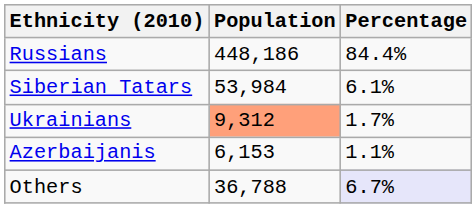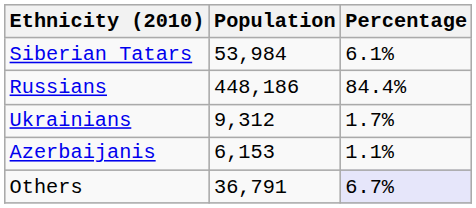 <table class="wikitable">
 <tr>
 <th>Ethnicity (2010)</th>
 <th>Population</th>
 <th>Percentage</th>
 </tr>
 <tr>
+<td><a href='#'>Siberian Tatars</a></td>
+<td>53,984</td>
+<td>6.1%</td>
+</tr>
+<tr>
 <td><a href='#'>Russians</a></td>
 <td>448,186</td>
 <td>84.4%</td>
 </tr>
 <tr>
-<td><a href='#'>Siberian Tatars</a></td>
-<td>53,984</td>
-<td>6.1%</td>
-</tr>
-<tr>
 <td><a href='#'>Ukrainians</a></td>
-<td style="background: lightsalmon;">9,312</td>
+<td>9,312</td>
 <td>1.7%</td>
 </tr>
 <tr>
 <td><a href='#'>Azerbaijanis</a></td>
 <td>6,153</td>
 <td>1.1%</td>
 </tr>
 <tr>
 <td>Others</td>
-<td>36,788</td>
+<td>36,791</td>
 <td style="background: lavender;">6.7%</td>
 </tr>
 </table>
